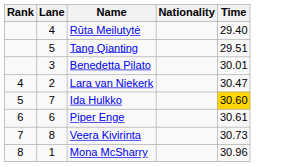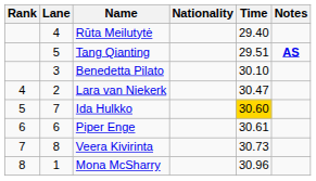 <table class="wikitable sortable" style="text-align:center">
 <tr>
 <th>Rank</th>
 <th>Lane</th>
 <th>Name</th>
 <th>Nationality</th>
 <th>Time</th>
+<th>Notes</th>
 </tr>
 <tr>
 <td></td>
 <td>4</td>
 <td align=left><a href='#'>Rūta Meilutytė</a></td>
 <td align=left></td>
 <td>29.40</td>
+<td></td>
 </tr>
 <tr>
 <td></td>
 <td>5</td>
 <td align=left><a href='#'>Tang Qianting</a></td>
 <td align=left></td>
 <td>29.51</td>
+<td><strong><a href='#'>AS</a></strong></td>
 </tr>
 <tr>
 <td></td>
 <td>3</td>
 <td align=left><a href='#'>Benedetta Pilato</a></td>
 <td align=left></td>
-<td>30.01</td>
+<td>30.10</td>
+<td></td>
 </tr>
 <tr>
 <td>4</td>
 <td>2</td>
 <td align=left><a href='#'>Lara van Niekerk</a></td>
 <td align=left></td>
 <td>30.47</td>
+<td></td>
 </tr>
 <tr>
 <td>5</td>
 <td>7</td>
 <td align=left><a href='#'>Ida Hulkko</a></td>
 <td align=left></td>
 <td style="background: gold;">30.60</td>
+<td></td>
 </tr>
 <tr>
 <td>6</td>
 <td>6</td>
 <td align=left><a href='#'>Piper Enge</a></td>
 <td align=left></td>
 <td>30.61</td>
+<td></td>
 </tr>
 <tr>
 <td>7</td>
 <td>8</td>
 <td align=left><a href='#'>Veera Kivirinta</a></td>
 <td align=left></td>
 <td>30.73</td>
+<td></td>
 </tr>
 <tr>
 <td>8</td>
 <td>1</td>
 <td align=left><a href='#'>Mona McSharry</a></td>
 <td align=left></td>
 <td>30.96</td>
+<td></td>
 </tr>
 </table>
